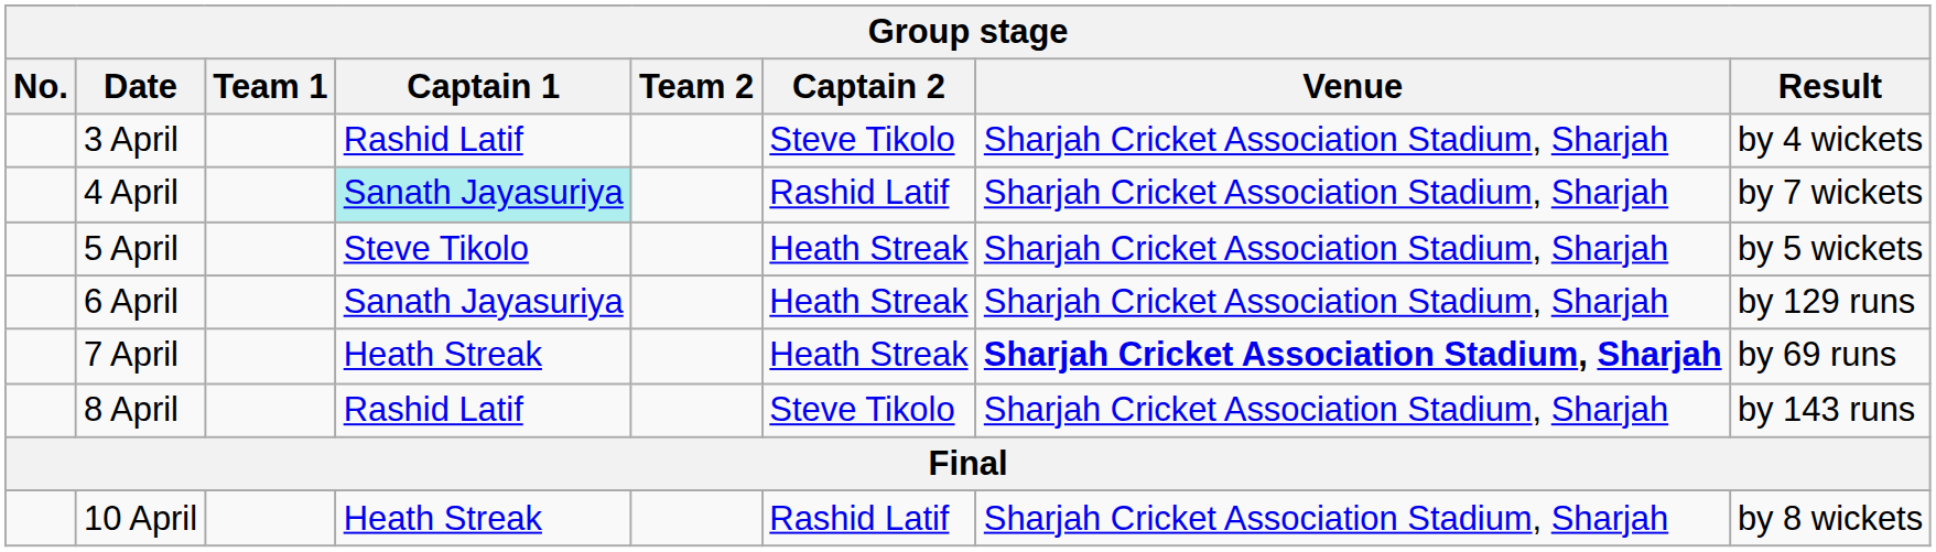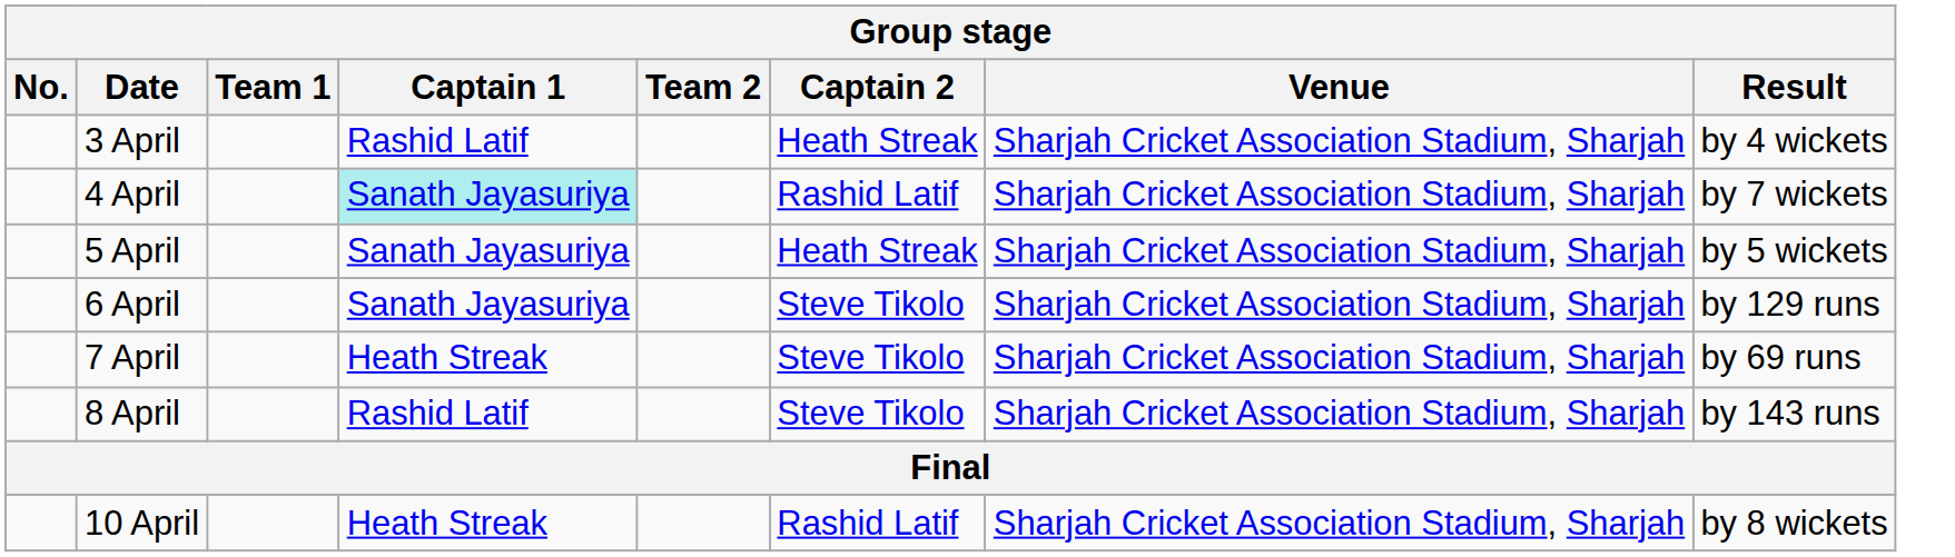 <table class="wikitable">
 <tr>
 <th colspan="9">Group stage</th>
 </tr>
 <tr>
 <th>No.</th>
 <th>Date</th>
 <th>Team 1</th>
 <th>Captain 1</th>
 <th>Team 2</th>
 <th>Captain 2</th>
 <th>Venue</th>
 <th>Result</th>
 </tr>
 <tr>
 <td></td>
 <td>3 April</td>
 <td></td>
 <td><a href='#'>Rashid Latif</a></td>
 <td></td>
-<td><a href='#'>Steve Tikolo</a></td>
+<td><a href='#'>Heath Streak</a></td>
 <td><a href='#'>Sharjah Cricket Association Stadium</a>, <a href='#'>Sharjah</a></td>
 <td> by 4 wickets</td>
 </tr>
 <tr>
 <td></td>
 <td>4 April</td>
 <td></td>
 <td style="background: paleturquoise;"><a href='#'>Sanath Jayasuriya</a></td>
 <td></td>
 <td><a href='#'>Rashid Latif</a></td>
 <td><a href='#'>Sharjah Cricket Association Stadium</a>, <a href='#'>Sharjah</a></td>
 <td> by 7 wickets</td>
 </tr>
 <tr>
 <td></td>
 <td>5 April</td>
 <td></td>
-<td><a href='#'>Steve Tikolo</a></td>
+<td><a href='#'>Sanath Jayasuriya</a></td>
 <td></td>
 <td><a href='#'>Heath Streak</a></td>
 <td><a href='#'>Sharjah Cricket Association Stadium</a>, <a href='#'>Sharjah</a></td>
 <td> by 5 wickets</td>
 </tr>
 <tr>
 <td></td>
 <td>6 April</td>
 <td></td>
 <td><a href='#'>Sanath Jayasuriya</a></td>
 <td></td>
-<td><a href='#'>Heath Streak</a></td>
+<td><a href='#'>Steve Tikolo</a></td>
 <td><a href='#'>Sharjah Cricket Association Stadium</a>, <a href='#'>Sharjah</a></td>
 <td> by 129 runs</td>
 </tr>
 <tr>
 <td></td>
 <td>7 April</td>
 <td></td>
 <td><a href='#'>Heath Streak</a></td>
 <td></td>
-<td><a href='#'>Heath Streak</a></td>
-<td><strong><a href='#'>Sharjah Cricket Association Stadium</a>, <a href='#'>Sharjah</a></strong></td>
+<td><a href='#'>Steve Tikolo</a></td>
+<td><a href='#'>Sharjah Cricket Association Stadium</a>, <a href='#'>Sharjah</a></td>
 <td> by 69 runs</td>
 </tr>
 <tr>
 <td></td>
 <td>8 April</td>
 <td></td>
 <td><a href='#'>Rashid Latif</a></td>
 <td></td>
 <td><a href='#'>Steve Tikolo</a></td>
 <td><a href='#'>Sharjah Cricket Association Stadium</a>, <a href='#'>Sharjah</a></td>
 <td> by 143 runs</td>
 </tr>
 <tr>
 <th colspan="9">Final</th>
 </tr>
 <tr>
 <td></td>
 <td>10 April</td>
 <td></td>
 <td><a href='#'>Heath Streak</a></td>
 <td></td>
 <td><a href='#'>Rashid Latif</a></td>
 <td><a href='#'>Sharjah Cricket Association Stadium</a>, <a href='#'>Sharjah</a></td>
 <td> by 8 wickets</td>
 </tr>
 </table>
